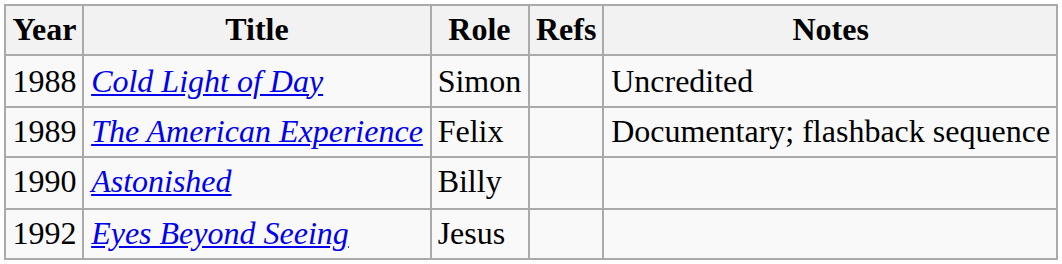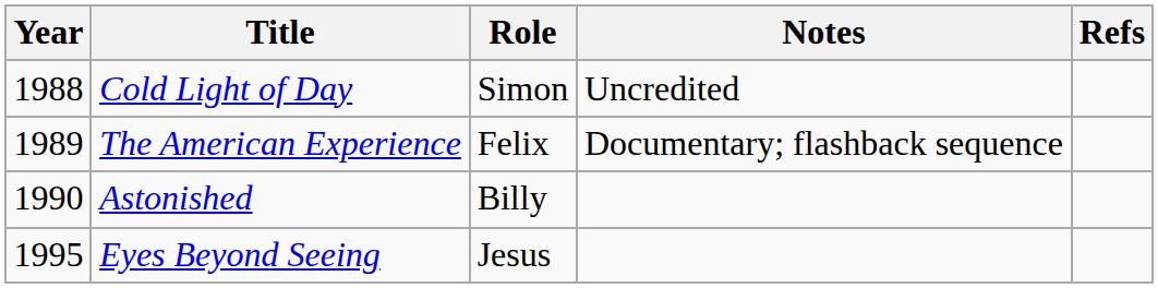 <table class="wikitable sortable">
 <tr>
 <th>Year</th>
 <th>Title</th>
 <th>Role</th>
+<th class="unsortable">Notes</th>
 <th class="unsortable">Refs</th>
-<th class="unsortable">Notes</th>
 </tr>
 <tr>
 <td>1988</td>
 <td><em><a href='#'>Cold Light of Day</a></em></td>
 <td>Simon</td>
+<td>Uncredited</td>
 <td></td>
-<td>Uncredited</td>
 </tr>
 <tr>
 <td>1989</td>
 <td data-sort-value="American Experience, The"><em><a href='#'>The American Experience</a></em></td>
 <td>Felix</td>
+<td>Documentary; flashback sequence</td>
 <td></td>
-<td>Documentary; flashback sequence</td>
 </tr>
 <tr>
 <td>1990</td>
 <td><em><a href='#'>Astonished</a></em></td>
 <td>Billy</td>
 <td></td>
 <td></td>
 </tr>
 <tr>
-<td>1992</td>
+<td>1995</td>
 <td><em><a href='#'>Eyes Beyond Seeing</a></em></td>
 <td>Jesus</td>
 <td></td>
 <td></td>
 </tr>
 </table>
